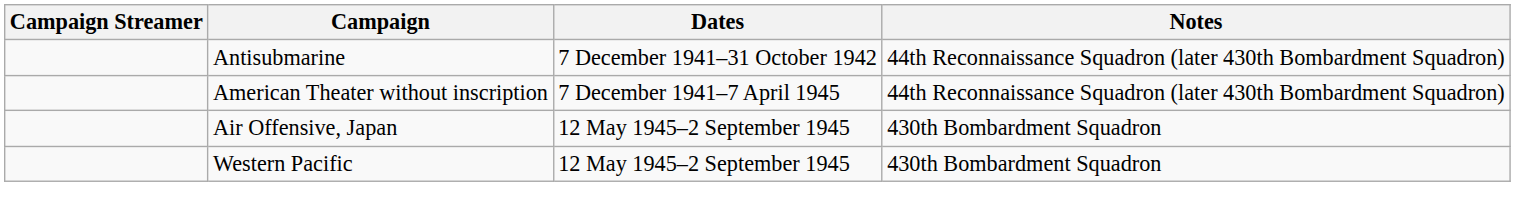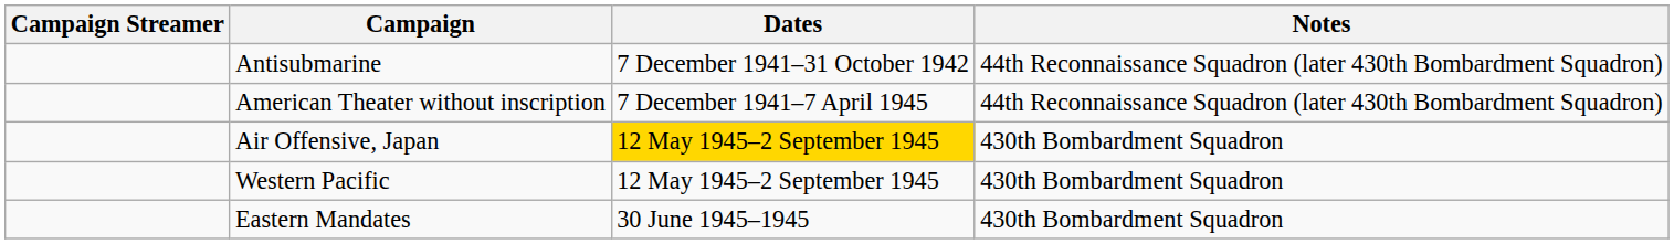 <table class="wikitable">
 <tr style="background:#efefef;">
 <th>Campaign Streamer</th>
 <th>Campaign</th>
 <th>Dates</th>
 <th>Notes</th>
 </tr>
 <tr>
 <td></td>
 <td>Antisubmarine</td>
 <td>7 December 1941–31 October 1942</td>
 <td>44th Reconnaissance Squadron (later 430th Bombardment Squadron)</td>
 </tr>
 <tr>
 <td></td>
 <td>American Theater without inscription</td>
 <td>7 December 1941–7 April 1945</td>
 <td>44th Reconnaissance Squadron (later 430th Bombardment Squadron)</td>
 </tr>
 <tr>
 <td></td>
 <td>Air Offensive, Japan</td>
-<td>12 May 1945–2 September 1945</td>
+<td style="background: gold;">12 May 1945–2 September 1945</td>
 <td>430th Bombardment Squadron</td>
 </tr>
 <tr>
 <td></td>
 <td>Western Pacific</td>
 <td>12 May 1945–2 September 1945</td>
 <td>430th Bombardment Squadron</td>
 </tr>
+<tr>
+<td></td>
+<td>Eastern Mandates</td>
+<td>30 June 1945–1945</td>
+<td>430th Bombardment Squadron</td>
+</tr>
 </table>
